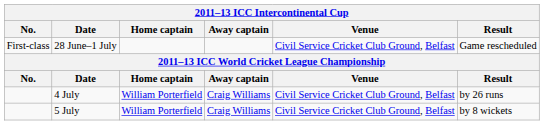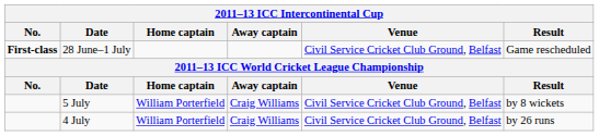 <table class="wikitable">
 <tr>
 <th colspan="6"><a href='#'>2011–13 ICC Intercontinental Cup</a></th>
 </tr>
 <tr>
 <th>No.</th>
 <th>Date</th>
 <th>Home captain</th>
 <th>Away captain</th>
 <th>Venue</th>
 <th>Result</th>
 </tr>
 <tr>
-<td>First-class</td>
+<td><strong>First-class</strong></td>
 <td>28 June–1 July</td>
 <td></td>
 <td></td>
 <td><a href='#'>Civil Service Cricket Club Ground</a>, <a href='#'>Belfast</a></td>
 <td>Game rescheduled</td>
 </tr>
 <tr>
 <th colspan="6"><a href='#'>2011–13 ICC World Cricket League Championship</a></th>
 </tr>
 <tr>
 <th>No.</th>
 <th>Date</th>
 <th>Home captain</th>
 <th>Away captain</th>
 <th>Venue</th>
 <th>Result</th>
 </tr>
 <tr>
 <td></td>
+<td>5 July</td>
+<td><a href='#'>William Porterfield</a></td>
+<td><a href='#'>Craig Williams</a></td>
+<td><a href='#'>Civil Service Cricket Club Ground</a>, <a href='#'>Belfast</a></td>
+<td> by 8 wickets</td>
+</tr>
+<tr>
+<td></td>
 <td>4 July</td>
 <td><a href='#'>William Porterfield</a></td>
 <td><a href='#'>Craig Williams</a></td>
 <td><a href='#'>Civil Service Cricket Club Ground</a>, <a href='#'>Belfast</a></td>
 <td> by 26 runs</td>
 </tr>
-<tr>
-<td></td>
-<td>5 July</td>
-<td><a href='#'>William Porterfield</a></td>
-<td><a href='#'>Craig Williams</a></td>
-<td><a href='#'>Civil Service Cricket Club Ground</a>, <a href='#'>Belfast</a></td>
-<td> by 8 wickets</td>
-</tr>
 </table>
